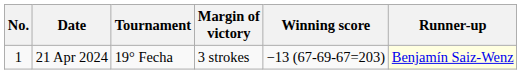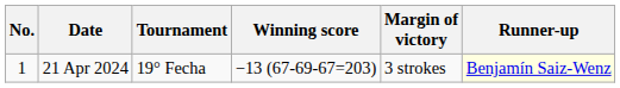 <table class="wikitable" style="font-size:95%;">
 <tr>
 <th>No.</th>
 <th>Date</th>
 <th>Tournament</th>
+<th>Winning score</th>
 <th>Margin of<br>victory</th>
-<th>Winning score</th>
 <th>Runner-up</th>
 </tr>
 <tr>
 <td align=center>1</td>
 <td align=right>21 Apr 2024</td>
 <td>19° Fecha</td>
+<td>−13 (67-69-67=203)</td>
 <td>3 strokes</td>
-<td>−13 (67-69-67=203)</td>
 <td style="background: lightyellow;"> <a href='#'>Benjamín Saiz-Wenz</a></td>
 </tr>
 </table>
